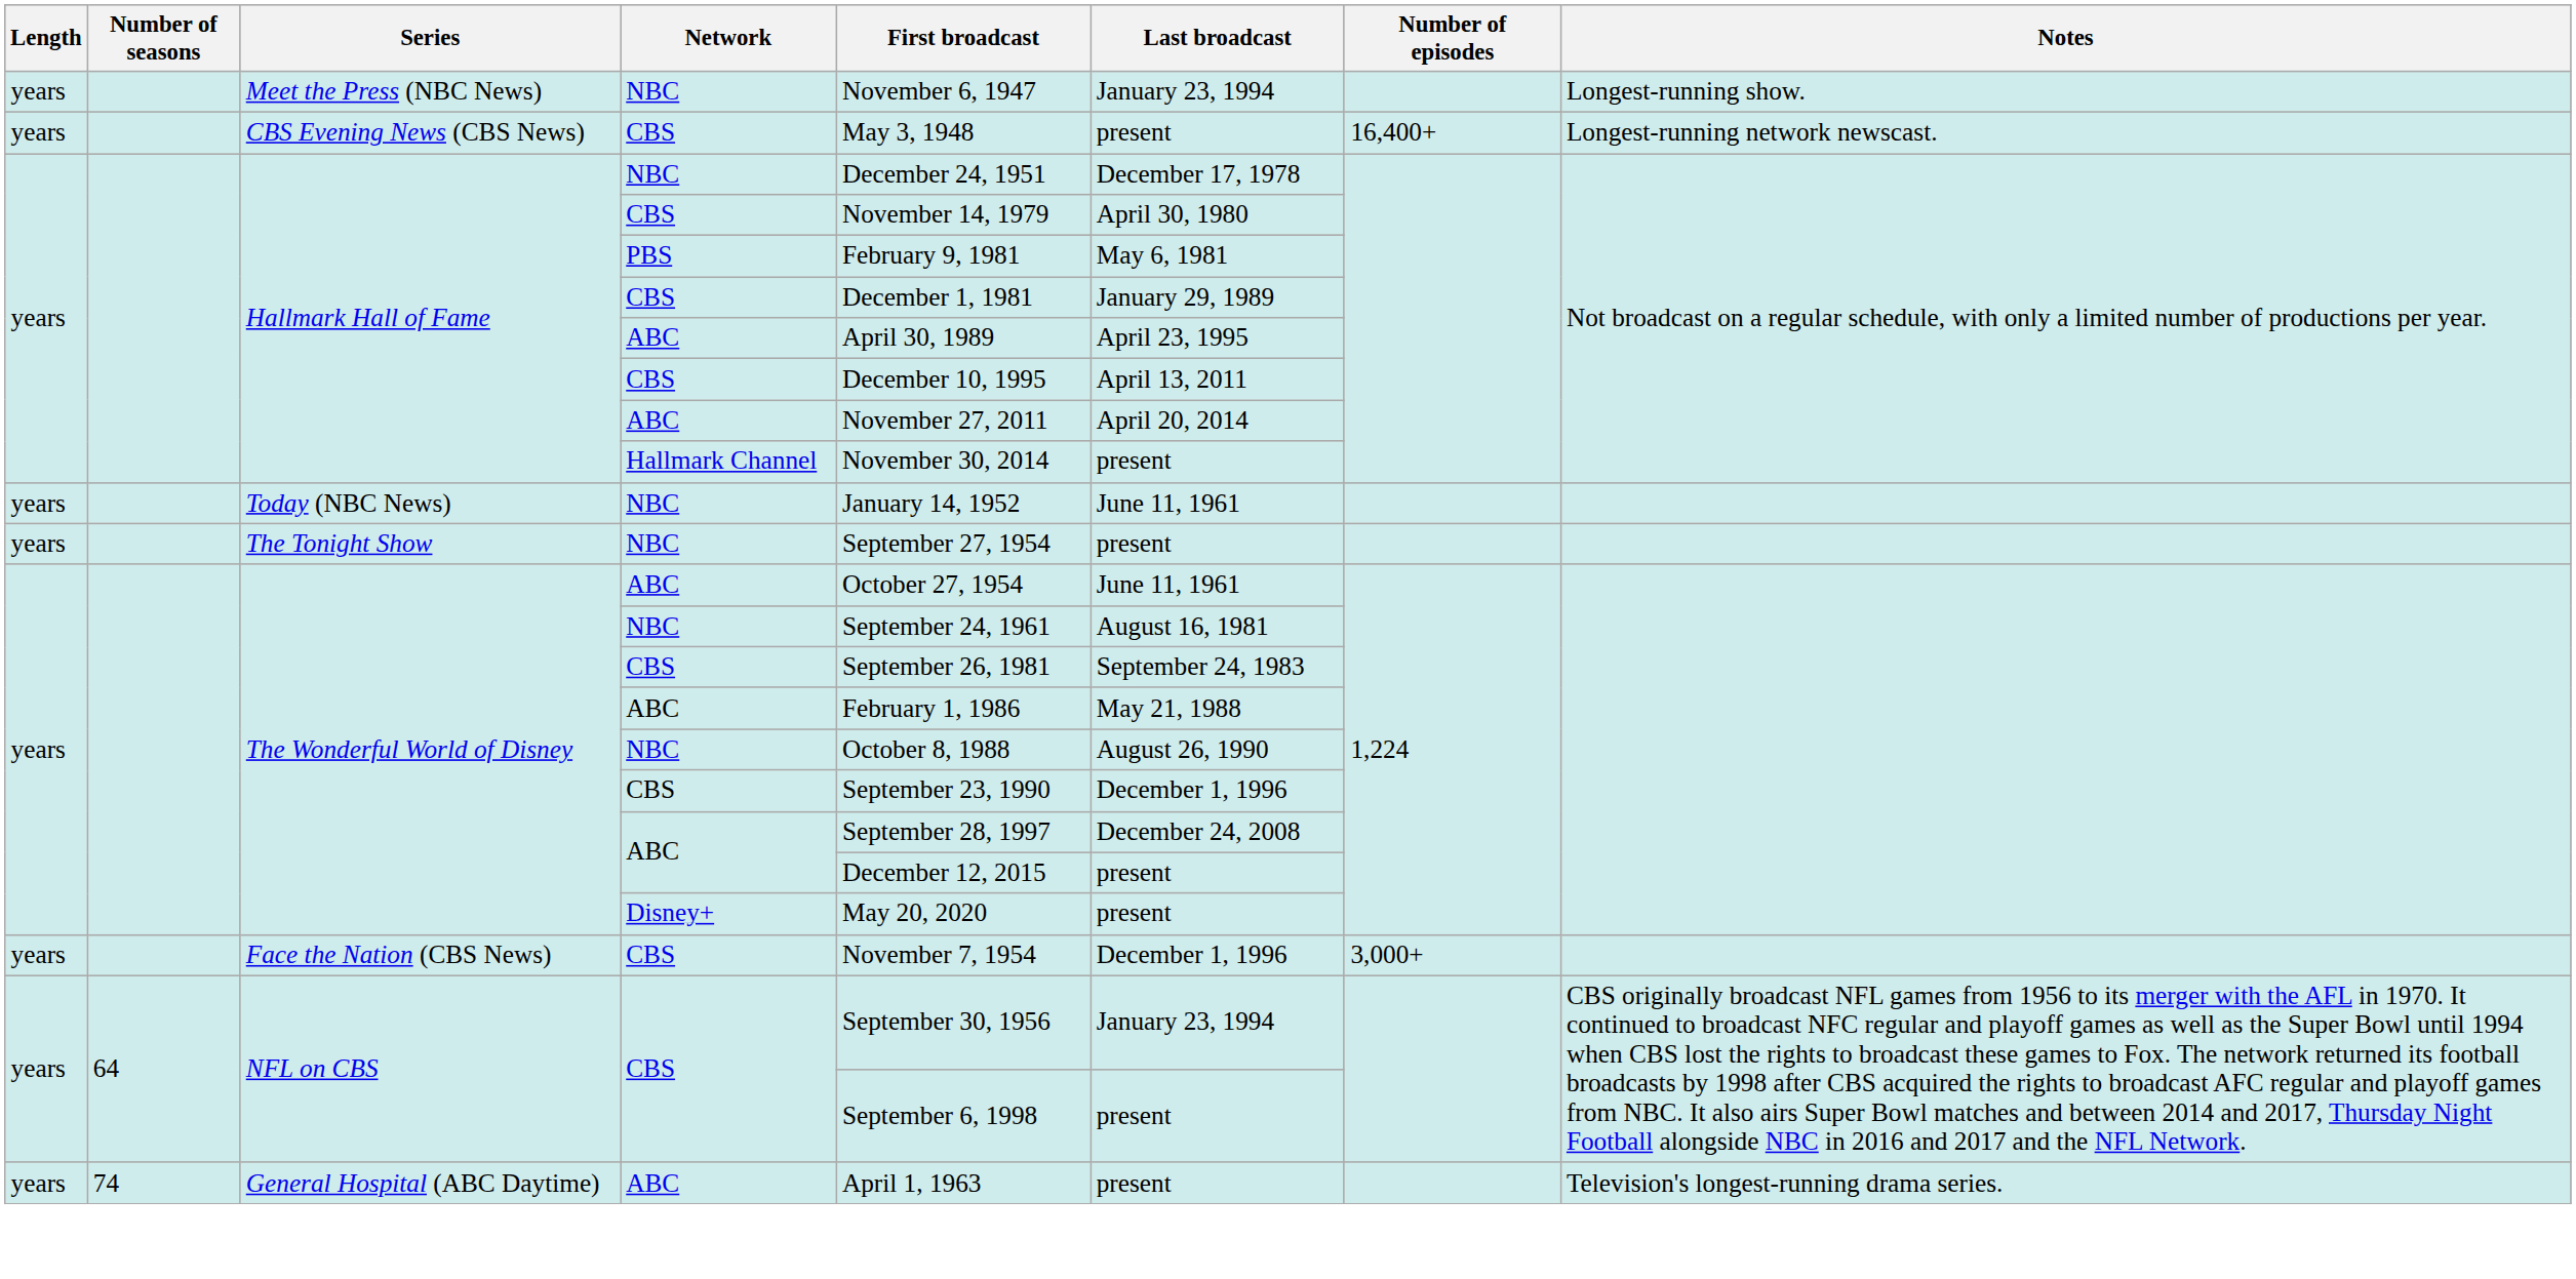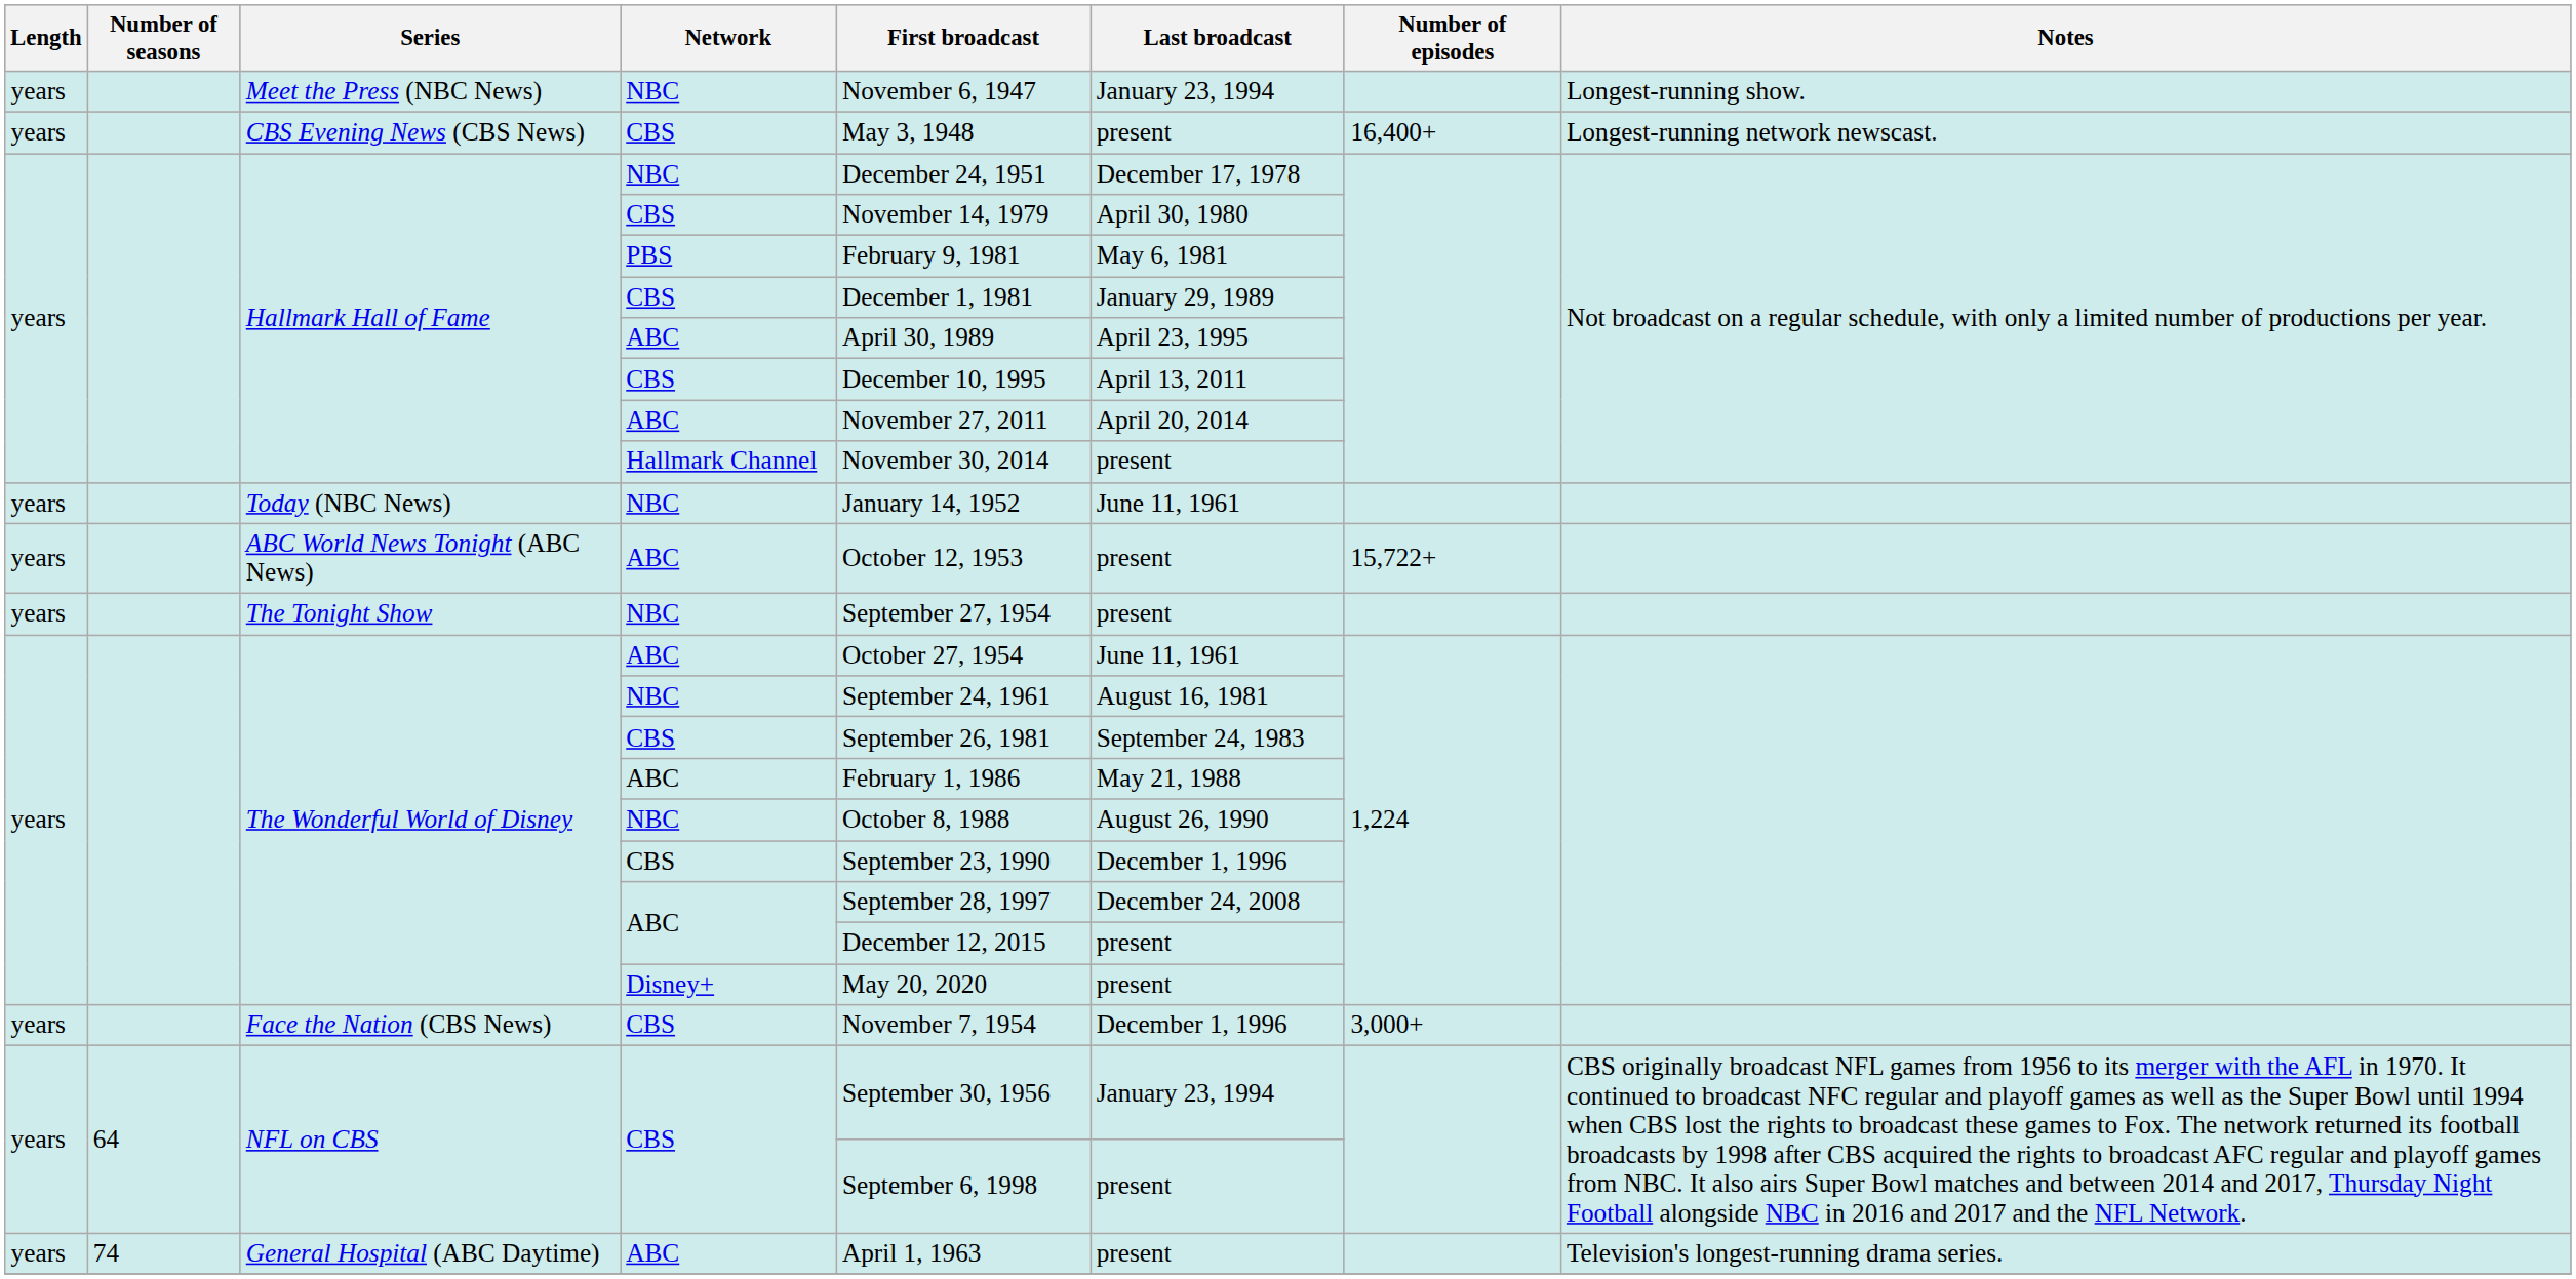 <table class="wikitable sortable" width="100%">
 <tr>
 <th style="width:2%; font-size:90%;">Length</th>
 <th style="width:6%; font-size:90%;">Number of<br>seasons</th>
 <th style="width:15%; font-size:90%;">Series</th>
 <th style="width:8.5%; font-size:90%;">Network</th>
 <th style="width:10%; font-size:90%;">First broadcast</th>
 <th style="width:10%; font-size:90%;">Last broadcast</th>
 <th style="width:8.5%; font-size:90%;">Number of<br>episodes</th>
 <th style="width:40%; font-size:90%;" class="unsortable">Notes</th>
 </tr>
 <tr bgcolor=#CFECEC>
 <td> years</td>
 <td></td>
 <td><em><a href='#'>Meet the Press</a></em> (NBC News)</td>
 <td><a href='#'>NBC</a></td>
 <td>November 6, 1947</td>
 <td>January 23, 1994</td>
 <td></td>
 <td>Longest-running show.</td>
 </tr>
 <tr bgcolor=#CFECEC>
 <td> years</td>
 <td></td>
 <td><em><a href='#'>CBS Evening News</a></em> (CBS News)</td>
 <td><a href='#'>CBS</a></td>
 <td>May 3, 1948</td>
 <td>present</td>
 <td>16,400+</td>
 <td>Longest-running network newscast.</td>
 </tr>
 <tr bgcolor=#CFECEC>
 <td rowspan="8"> years</td>
 <td rowspan="8"></td>
 <td rowspan="8"><em><a href='#'>Hallmark Hall of Fame</a></em></td>
 <td><a href='#'>NBC</a></td>
 <td>December 24, 1951</td>
 <td>December 17, 1978</td>
 <td rowspan="8"></td>
 <td rowspan="8">Not broadcast on a regular schedule, with only a limited number of productions per year.</td>
 </tr>
 <tr bgcolor=#CFECEC>
 <td><a href='#'>CBS</a></td>
 <td>November 14, 1979</td>
 <td>April 30, 1980</td>
 </tr>
 <tr bgcolor=#CFECEC>
 <td><a href='#'>PBS</a></td>
 <td>February 9, 1981</td>
 <td>May 6, 1981</td>
 </tr>
 <tr bgcolor=#CFECEC>
 <td><a href='#'>CBS</a></td>
 <td>December 1, 1981</td>
 <td>January 29, 1989</td>
 </tr>
 <tr bgcolor=#CFECEC>
 <td><a href='#'>ABC</a></td>
 <td>April 30, 1989</td>
 <td>April 23, 1995</td>
 </tr>
 <tr bgcolor=#CFECEC>
 <td><a href='#'>CBS</a></td>
 <td>December 10, 1995</td>
 <td>April 13, 2011</td>
 </tr>
 <tr bgcolor=#CFECEC>
 <td><a href='#'>ABC</a></td>
 <td>November 27, 2011</td>
 <td>April 20, 2014</td>
 </tr>
 <tr bgcolor=#CFECEC>
 <td><a href='#'>Hallmark Channel</a></td>
 <td>November 30, 2014</td>
 <td>present</td>
 </tr>
 <tr bgcolor=#CFECEC>
 <td> years</td>
 <td></td>
 <td><em><a href='#'>Today</a></em> (NBC News)</td>
 <td><a href='#'>NBC</a></td>
 <td>January 14, 1952</td>
 <td>June 11, 1961</td>
 <td></td>
+<td></td>
+</tr>
+<tr bgcolor=#CFECEC>
+<td> years</td>
+<td></td>
+<td><em><a href='#'>ABC World News Tonight</a></em> (ABC News)</td>
+<td><a href='#'>ABC</a></td>
+<td>October 12, 1953</td>
+<td>present</td>
+<td>15,722+</td>
 <td></td>
 </tr>
 <tr bgcolor=#CFECEC>
 <td> years</td>
 <td></td>
 <td><em><a href='#'>The Tonight Show</a></em></td>
 <td><a href='#'>NBC</a></td>
 <td>September 27, 1954</td>
 <td>present</td>
 <td></td>
 <td></td>
 </tr>
 <tr bgcolor=#CFECEC>
 <td rowspan="9"> years</td>
 <td rowspan="9"></td>
 <td rowspan="9"><em><a href='#'>The Wonderful World of Disney</a></em></td>
 <td><a href='#'>ABC</a></td>
 <td>October 27, 1954</td>
 <td>June 11, 1961</td>
 <td rowspan="9">1,224</td>
 <td rowspan="9"></td>
 </tr>
 <tr bgcolor=#CFECEC>
 <td><a href='#'>NBC</a></td>
 <td>September 24, 1961</td>
 <td>August 16, 1981</td>
 </tr>
 <tr bgcolor=#CFECEC>
 <td><a href='#'>CBS</a></td>
 <td>September 26, 1981</td>
 <td>September 24, 1983</td>
 </tr>
 <tr bgcolor=#CFECEC>
 <td>ABC</td>
 <td>February 1, 1986</td>
 <td>May 21, 1988</td>
 </tr>
 <tr bgcolor=#CFECEC>
 <td><a href='#'>NBC</a></td>
 <td>October 8, 1988</td>
 <td>August 26, 1990</td>
 </tr>
 <tr bgcolor=#CFECEC>
 <td>CBS</td>
 <td>September 23, 1990</td>
 <td>December 1, 1996</td>
 </tr>
 <tr bgcolor=#CFECEC>
 <td rowspan=2>ABC</td>
 <td>September 28, 1997</td>
 <td>December 24, 2008</td>
 </tr>
 <tr bgcolor=#CFECEC>
 <td>December 12, 2015</td>
 <td>present</td>
 </tr>
 <tr bgcolor=#CFECEC>
 <td><a href='#'>Disney+</a></td>
 <td>May 20, 2020</td>
 <td>present</td>
 </tr>
 <tr bgcolor=#CFECEC>
 <td> years</td>
 <td></td>
 <td><em><a href='#'>Face the Nation</a></em> (CBS News)</td>
 <td><a href='#'>CBS</a></td>
 <td>November 7, 1954</td>
 <td>December 1, 1996</td>
 <td>3,000+</td>
 <td></td>
 </tr>
 <tr bgcolor=#CFECEC>
 <td rowspan="2"> years</td>
 <td rowspan="2">64</td>
 <td rowspan="2"><em><a href='#'>NFL on CBS</a></em></td>
 <td rowspan="2"><a href='#'>CBS</a></td>
 <td>September 30, 1956</td>
 <td>January 23, 1994</td>
 <td rowspan="2"></td>
 <td rowspan="2">CBS originally broadcast NFL games from 1956 to its <a href='#'>merger with the AFL</a> in 1970. It continued to broadcast NFC regular and playoff games as well as the Super Bowl until 1994 when CBS lost the rights to broadcast these games to Fox. The network returned its football broadcasts by 1998 after CBS acquired the rights to broadcast AFC regular and playoff games from NBC. It also airs Super Bowl matches and between 2014 and 2017, <a href='#'>Thursday Night Football</a> alongside <a href='#'>NBC</a> in 2016 and 2017 and the <a href='#'>NFL Network</a>.</td>
 </tr>
 <tr bgcolor=#CFECEC>
 <td>September 6, 1998</td>
 <td>present</td>
 </tr>
 <tr bgcolor=#CFECEC>
 <td> years</td>
 <td>74</td>
 <td><em><a href='#'>General Hospital</a></em> (ABC Daytime)</td>
 <td><a href='#'>ABC</a></td>
 <td>April 1, 1963</td>
 <td>present</td>
 <td></td>
 <td>Television's longest-running drama series.</td>
 </tr>
 <tr>
 </tr>
 </table>
